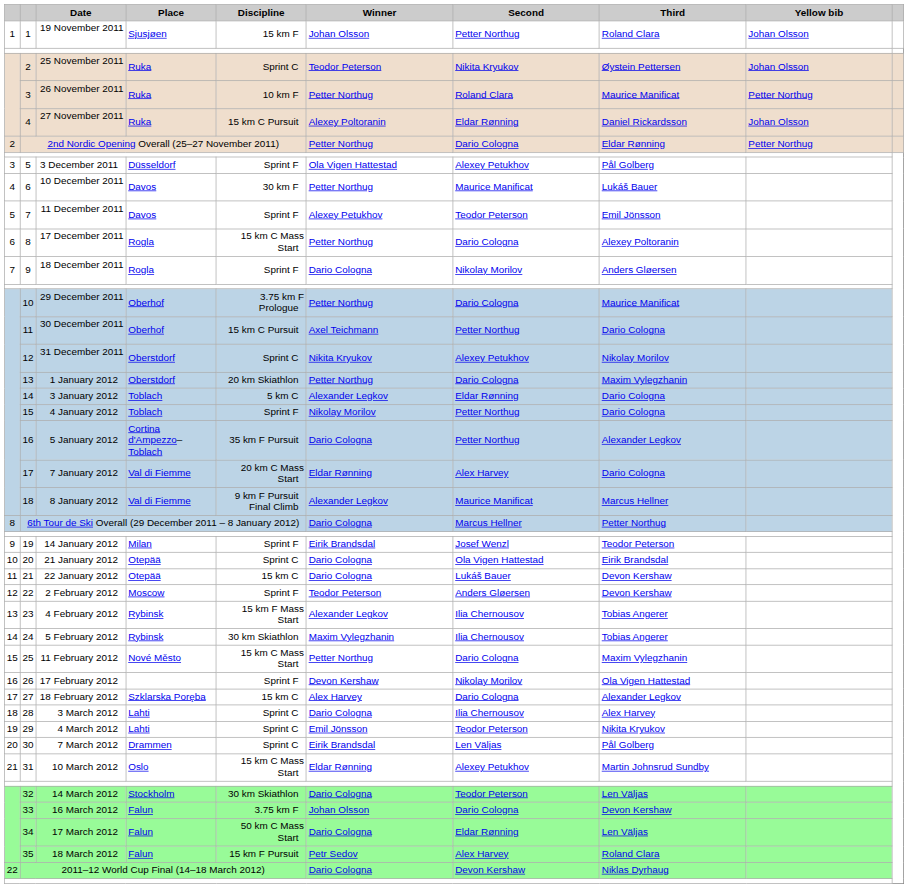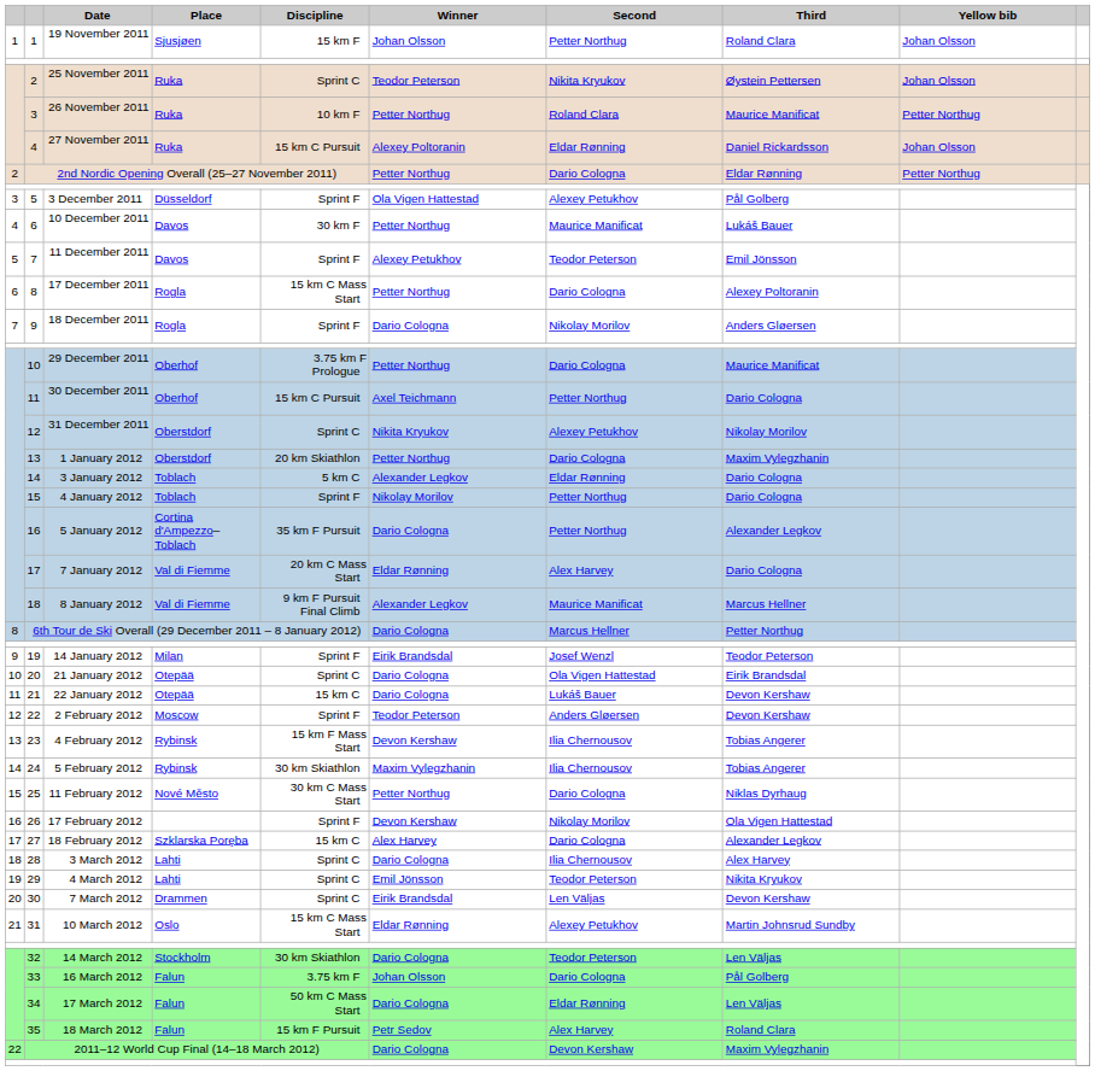 <table class="wikitable plainrowheaders" style="background:#fff; font-size:86%; line-height:16px; border:grey solid 1px; border-collapse:collapse;">
 <tr style="background:#ccc; text-align:center;">
 <th scope="col" style="background:#ccc; width=20 px;"></th>
 <th scope="col" style="background:#ccc; width=30 px;"></th>
 <th scope="col" style="background:#ccc; width:120px;">Date</th>
 <th scope="col" style="background:#ccc; width:120px;">Place</th>
 <th scope="col" style="background:#ccc; width:120px;">Discipline</th>
 <th scope="col" style="background:#ccc; width:200px;">Winner</th>
 <th scope="col" style="background:#ccc; width:200px;">Second</th>
 <th scope="col" style="background:#ccc; width:200px;">Third</th>
 <th scope="col" style="background:#ccc; width:200px;">Yellow bib</th>
 <th scope="col" style="background:#ccc; width:10px;"></th>
 </tr>
 <tr>
 <td align=center>1</td>
 <td align=center>1</td>
 <td align=right>19 November 2011  </td>
 <td> <a href='#'>Sjusjøen</a></td>
 <td align=right>15 km F  </td>
 <td> <a href='#'>Johan Olsson</a></td>
 <td> <a href='#'>Petter Northug</a></td>
 <td> <a href='#'>Roland Clara</a></td>
 <td> <a href='#'>Johan Olsson</a></td>
 <td></td>
 </tr>
 <tr>
 <td colspan=9></td>
 </tr>
 <tr bgcolor=#EFDECD>
 <td align=center rowspan=3></td>
 <td align=center>2</td>
 <td align=right>25 November 2011  </td>
 <td> <a href='#'>Ruka</a></td>
 <td align=right>Sprint C  </td>
 <td> <a href='#'>Teodor Peterson</a></td>
 <td> <a href='#'>Nikita Kryukov</a></td>
 <td> <a href='#'>Øystein Pettersen</a></td>
 <td> <a href='#'>Johan Olsson</a></td>
 <td></td>
 </tr>
 <tr bgcolor=#EFDECD>
 <td align=center>3</td>
 <td align=right>26 November 2011  </td>
 <td> <a href='#'>Ruka</a></td>
 <td align=right>10 km F  </td>
 <td> <a href='#'>Petter Northug</a></td>
 <td> <a href='#'>Roland Clara</a></td>
 <td> <a href='#'>Maurice Manificat</a></td>
 <td> <a href='#'>Petter Northug</a></td>
 <td></td>
 </tr>
 <tr bgcolor=#EFDECD>
 <td align=center>4</td>
 <td align=right>27 November 2011  </td>
 <td> <a href='#'>Ruka</a></td>
 <td align=right>15 km C Pursuit  </td>
 <td> <a href='#'>Alexey Poltoranin</a></td>
 <td> <a href='#'>Eldar Rønning</a></td>
 <td> <a href='#'>Daniel Rickardsson</a></td>
 <td> <a href='#'>Johan Olsson</a></td>
 <td></td>
 </tr>
 <tr bgcolor=#EFDECD>
 <td align=center>2</td>
 <td colspan=4 align=center><a href='#'>2nd Nordic Opening</a> Overall (25–27 November 2011)</td>
 <td> <a href='#'>Petter Northug</a></td>
 <td> <a href='#'>Dario Cologna</a></td>
 <td> <a href='#'>Eldar Rønning</a></td>
 <td> <a href='#'>Petter Northug</a></td>
 <td></td>
 </tr>
 <tr>
 <td colspan=9></td>
 </tr>
 <tr>
 <td align=center>3</td>
 <td align=center>5</td>
 <td align=right>3 December 2011  </td>
 <td> <a href='#'>Düsseldorf</a></td>
 <td align=right>Sprint F  </td>
 <td> <a href='#'>Ola Vigen Hattestad</a></td>
 <td> <a href='#'>Alexey Petukhov</a></td>
 <td> <a href='#'>Pål Golberg</a></td>
 <td></td>
 </tr>
 <tr>
 <td align=center>4</td>
 <td align=center>6</td>
 <td align=right>10 December 2011  </td>
 <td> <a href='#'>Davos</a></td>
 <td align=right>30 km F  </td>
 <td> <a href='#'>Petter Northug</a></td>
 <td> <a href='#'>Maurice Manificat</a></td>
 <td> <a href='#'>Lukáš Bauer</a></td>
 <td></td>
 </tr>
 <tr>
 <td align=center>5</td>
 <td align=center>7</td>
 <td align=right>11 December 2011  </td>
 <td> <a href='#'>Davos</a></td>
 <td align=right>Sprint F  </td>
 <td> <a href='#'>Alexey Petukhov</a></td>
 <td> <a href='#'>Teodor Peterson</a></td>
 <td> <a href='#'>Emil Jönsson</a></td>
 <td></td>
 </tr>
 <tr>
 <td align=center>6</td>
 <td align=center>8</td>
 <td align=right>17 December 2011  </td>
 <td> <a href='#'>Rogla</a></td>
 <td align=right>15 km C Mass Start  </td>
 <td> <a href='#'>Petter Northug</a></td>
 <td> <a href='#'>Dario Cologna</a></td>
 <td> <a href='#'>Alexey Poltoranin</a></td>
 <td></td>
 </tr>
 <tr>
 <td align=center>7</td>
 <td align=center>9</td>
 <td align=right>18 December 2011  </td>
 <td> <a href='#'>Rogla</a></td>
 <td align=right>Sprint F  </td>
 <td> <a href='#'>Dario Cologna</a></td>
 <td> <a href='#'>Nikolay Morilov</a></td>
 <td> <a href='#'>Anders Gløersen</a></td>
 <td></td>
 </tr>
 <tr>
 <td colspan=9></td>
 </tr>
 <tr bgcolor=#BCD4E6>
 <td align=center rowspan=9></td>
 <td align=center>10</td>
 <td align=right>29 December 2011  </td>
 <td> <a href='#'>Oberhof</a></td>
 <td align=right>3.75 km F Prologue  </td>
 <td> <a href='#'>Petter Northug</a></td>
 <td> <a href='#'>Dario Cologna</a></td>
 <td> <a href='#'>Maurice Manificat</a></td>
 <td></td>
 </tr>
 <tr bgcolor=#BCD4E6>
 <td align=center>11</td>
 <td align=right>30 December 2011  </td>
 <td> <a href='#'>Oberhof</a></td>
 <td align=right>15 km C Pursuit  </td>
 <td> <a href='#'>Axel Teichmann</a></td>
 <td> <a href='#'>Petter Northug</a></td>
 <td> <a href='#'>Dario Cologna</a></td>
 <td></td>
 </tr>
 <tr bgcolor=#BCD4E6>
 <td align=center>12</td>
 <td align=right>31 December 2011  </td>
 <td> <a href='#'>Oberstdorf</a></td>
 <td align=right>Sprint C  </td>
 <td> <a href='#'>Nikita Kryukov</a></td>
 <td> <a href='#'>Alexey Petukhov</a></td>
 <td> <a href='#'>Nikolay Morilov</a></td>
 <td></td>
 </tr>
 <tr bgcolor=#BCD4E6>
 <td align=center>13</td>
 <td align=right>1 January 2012  </td>
 <td> <a href='#'>Oberstdorf</a></td>
 <td align=right>20 km Skiathlon  </td>
 <td> <a href='#'>Petter Northug</a></td>
 <td> <a href='#'>Dario Cologna</a></td>
 <td> <a href='#'>Maxim Vylegzhanin</a></td>
 <td></td>
 </tr>
 <tr bgcolor=#BCD4E6>
 <td align=center>14</td>
 <td align=right>3 January 2012  </td>
 <td> <a href='#'>Toblach</a></td>
 <td align=right>5 km C  </td>
 <td> <a href='#'>Alexander Legkov</a></td>
 <td> <a href='#'>Eldar Rønning</a></td>
 <td> <a href='#'>Dario Cologna</a></td>
 <td></td>
 </tr>
 <tr bgcolor=#BCD4E6>
 <td align=center>15</td>
 <td align=right>4 January 2012  </td>
 <td> <a href='#'>Toblach</a></td>
 <td align=right>Sprint F  </td>
 <td> <a href='#'>Nikolay Morilov</a></td>
 <td> <a href='#'>Petter Northug</a></td>
 <td> <a href='#'>Dario Cologna</a></td>
 <td></td>
 </tr>
 <tr bgcolor=#BCD4E6>
 <td align=center>16</td>
 <td align=right>5 January 2012  </td>
 <td> <a href='#'>Cortina d'Ampezzo</a>–<a href='#'>Toblach</a></td>
 <td align=right>35 km F Pursuit  </td>
 <td> <a href='#'>Dario Cologna</a></td>
 <td> <a href='#'>Petter Northug</a></td>
 <td> <a href='#'>Alexander Legkov</a></td>
 <td></td>
 </tr>
 <tr bgcolor=#BCD4E6>
 <td align=center>17</td>
 <td align=right>7 January 2012  </td>
 <td> <a href='#'>Val di Fiemme</a></td>
 <td align=right>20 km C Mass Start  </td>
 <td> <a href='#'>Eldar Rønning</a></td>
 <td> <a href='#'>Alex Harvey</a></td>
 <td> <a href='#'>Dario Cologna</a></td>
 <td></td>
 </tr>
 <tr bgcolor=#BCD4E6>
 <td align=center>18</td>
 <td align=right>8 January 2012  </td>
 <td> <a href='#'>Val di Fiemme</a></td>
 <td align=right>9 km F Pursuit  <br>Final Climb  </td>
 <td> <a href='#'>Alexander Legkov</a></td>
 <td> <a href='#'>Maurice Manificat</a></td>
 <td> <a href='#'>Marcus Hellner</a></td>
 <td></td>
 </tr>
 <tr bgcolor=#BCD4E6>
 <td align=center>8</td>
 <td colspan=4 align=center><a href='#'>6th Tour de Ski</a> Overall (29 December 2011 – 8 January 2012)</td>
 <td> <a href='#'>Dario Cologna</a></td>
 <td> <a href='#'>Marcus Hellner</a></td>
 <td> <a href='#'>Petter Northug</a></td>
 <td></td>
 </tr>
 <tr>
 <td colspan=9></td>
 </tr>
 <tr>
 <td align=center>9</td>
 <td align=center>19</td>
 <td align=right>14 January 2012  </td>
 <td> <a href='#'>Milan</a></td>
 <td align=right>Sprint F  </td>
 <td> <a href='#'>Eirik Brandsdal</a></td>
 <td> <a href='#'>Josef Wenzl</a></td>
 <td> <a href='#'>Teodor Peterson</a></td>
 <td></td>
 </tr>
 <tr>
 <td align=center>10</td>
 <td align=center>20</td>
 <td align=right>21 January 2012  </td>
 <td> <a href='#'>Otepää</a></td>
 <td align=right>Sprint C  </td>
 <td> <a href='#'>Dario Cologna</a></td>
 <td> <a href='#'>Ola Vigen Hattestad</a></td>
 <td> <a href='#'>Eirik Brandsdal</a></td>
 <td></td>
 </tr>
 <tr>
 <td align=center>11</td>
 <td align=center>21</td>
 <td align=right>22 January 2012  </td>
 <td> <a href='#'>Otepää</a></td>
 <td align=right>15 km C  </td>
 <td> <a href='#'>Dario Cologna</a></td>
 <td> <a href='#'>Lukáš Bauer</a></td>
 <td> <a href='#'>Devon Kershaw</a></td>
 <td></td>
 </tr>
 <tr>
 <td align=center>12</td>
 <td align=center>22</td>
 <td align=right>2 February 2012  </td>
 <td> <a href='#'>Moscow</a></td>
 <td align=right>Sprint F  </td>
 <td> <a href='#'>Teodor Peterson</a></td>
 <td> <a href='#'>Anders Gløersen</a></td>
 <td> <a href='#'>Devon Kershaw</a></td>
 <td></td>
 </tr>
 <tr>
 <td align=center>13</td>
 <td align=center>23</td>
 <td align=right>4 February 2012  </td>
 <td> <a href='#'>Rybinsk</a></td>
 <td align=right>15 km F Mass Start  </td>
-<td> <a href='#'>Alexander Legkov</a></td>
+<td> <a href='#'>Devon Kershaw</a></td>
 <td> <a href='#'>Ilia Chernousov</a></td>
 <td> <a href='#'>Tobias Angerer</a></td>
 <td></td>
 </tr>
 <tr>
 <td align=center>14</td>
 <td align=center>24</td>
 <td align=right>5 February 2012  </td>
 <td> <a href='#'>Rybinsk</a></td>
 <td align=right>30 km Skiathlon  </td>
 <td> <a href='#'>Maxim Vylegzhanin</a></td>
 <td> <a href='#'>Ilia Chernousov</a></td>
 <td> <a href='#'>Tobias Angerer</a></td>
 <td></td>
 </tr>
 <tr>
 <td align=center>15</td>
 <td align=center>25</td>
 <td align=right>11 February 2012  </td>
 <td> <a href='#'>Nové Město</a></td>
-<td align=right>15 km C Mass Start  </td>
+<td align=right>30 km C Mass Start  </td>
 <td> <a href='#'>Petter Northug</a></td>
 <td> <a href='#'>Dario Cologna</a></td>
-<td> <a href='#'>Maxim Vylegzhanin</a></td>
+<td> <a href='#'>Niklas Dyrhaug</a></td>
 <td></td>
 </tr>
 <tr>
 <td align=center>16</td>
 <td align=center>26</td>
 <td align=right>17 February 2012  </td>
 <td></td>
 <td align=right>Sprint F  </td>
 <td> <a href='#'>Devon Kershaw</a></td>
 <td> <a href='#'>Nikolay Morilov</a></td>
 <td> <a href='#'>Ola Vigen Hattestad</a></td>
 <td></td>
 </tr>
 <tr>
 <td align=center>17</td>
 <td align=center>27</td>
 <td align=right>18 February 2012  </td>
 <td> <a href='#'>Szklarska Poręba</a></td>
 <td align=right>15 km C  </td>
 <td> <a href='#'>Alex Harvey</a></td>
 <td> <a href='#'>Dario Cologna</a></td>
 <td> <a href='#'>Alexander Legkov</a></td>
 <td></td>
 </tr>
 <tr>
 <td align=center>18</td>
 <td align=center>28</td>
 <td align=right>3 March 2012  </td>
 <td> <a href='#'>Lahti</a></td>
 <td align=right>Sprint C  </td>
 <td> <a href='#'>Dario Cologna</a></td>
 <td> <a href='#'>Ilia Chernousov</a></td>
 <td> <a href='#'>Alex Harvey</a></td>
 <td></td>
 </tr>
 <tr>
 <td align=center>19</td>
 <td align=center>29</td>
 <td align=right>4 March 2012  </td>
 <td> <a href='#'>Lahti</a></td>
 <td align=right>Sprint C  </td>
 <td> <a href='#'>Emil Jönsson</a></td>
 <td> <a href='#'>Teodor Peterson</a></td>
 <td> <a href='#'>Nikita Kryukov</a></td>
 <td></td>
 </tr>
 <tr>
 <td align=center>20</td>
 <td align=center>30</td>
 <td align=right>7 March 2012  </td>
 <td> <a href='#'>Drammen</a></td>
 <td align=right>Sprint C  </td>
 <td> <a href='#'>Eirik Brandsdal</a></td>
 <td> <a href='#'>Len Väljas</a></td>
-<td> <a href='#'>Pål Golberg</a></td>
+<td> <a href='#'>Devon Kershaw</a></td>
 <td></td>
 </tr>
 <tr>
 <td align=center>21</td>
 <td align=center>31</td>
 <td align=right>10 March 2012  </td>
 <td> <a href='#'>Oslo</a></td>
 <td align=right>15 km C Mass Start  </td>
 <td> <a href='#'>Eldar Rønning</a></td>
 <td> <a href='#'>Alexey Petukhov</a></td>
 <td> <a href='#'>Martin Johnsrud Sundby</a></td>
 <td></td>
 </tr>
 <tr>
 <td colspan=9></td>
 </tr>
 <tr bgcolor="#98FB98">
 <td align=center rowspan=4></td>
 <td align=center>32</td>
 <td align=right>14 March 2012  </td>
 <td> <a href='#'>Stockholm</a></td>
 <td align=right>30 km Skiathlon  </td>
 <td> <a href='#'>Dario Cologna</a></td>
 <td> <a href='#'>Teodor Peterson</a></td>
 <td> <a href='#'>Len Väljas</a></td>
 <td></td>
 </tr>
 <tr bgcolor="#98FB98">
 <td align=center>33</td>
 <td align=right>16 March 2012  </td>
 <td> <a href='#'>Falun</a></td>
 <td align=right>3.75 km F  </td>
 <td> <a href='#'>Johan Olsson</a></td>
 <td> <a href='#'>Dario Cologna</a></td>
-<td> <a href='#'>Devon Kershaw</a></td>
+<td> <a href='#'>Pål Golberg</a></td>
 <td></td>
 </tr>
 <tr bgcolor="#98FB98">
 <td align=center>34</td>
 <td align=right>17 March 2012  </td>
 <td> <a href='#'>Falun</a></td>
 <td align=right>50 km C Mass Start  </td>
 <td> <a href='#'>Dario Cologna</a></td>
 <td> <a href='#'>Eldar Rønning</a></td>
 <td> <a href='#'>Len Väljas</a></td>
 <td></td>
 </tr>
 <tr bgcolor="#98FB98">
 <td align=center>35</td>
 <td align=right>18 March 2012  </td>
 <td> <a href='#'>Falun</a></td>
 <td align=right>15 km F Pursuit  </td>
 <td> <a href='#'>Petr Sedov</a></td>
 <td> <a href='#'>Alex Harvey</a></td>
 <td> <a href='#'>Roland Clara</a></td>
 <td></td>
 </tr>
 <tr bgcolor="#98FB98">
 <td align=center>22</td>
 <td colspan=4 align=center>2011–12 World Cup Final (14–18 March 2012)</td>
 <td> <a href='#'>Dario Cologna</a></td>
 <td> <a href='#'>Devon Kershaw</a></td>
-<td> <a href='#'>Niklas Dyrhaug</a></td>
+<td> <a href='#'>Maxim Vylegzhanin</a></td>
 <td></td>
 </tr>
 <tr>
 <td colspan=9></td>
 </tr>
 </table>
